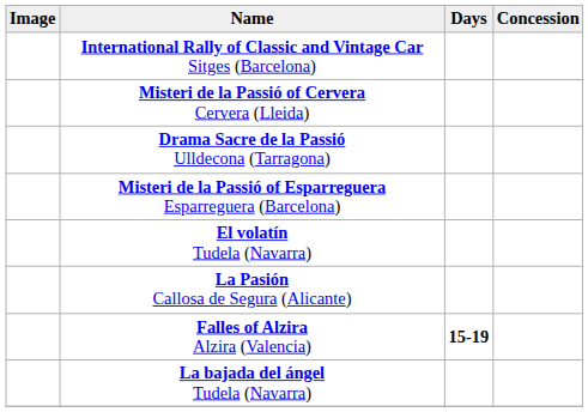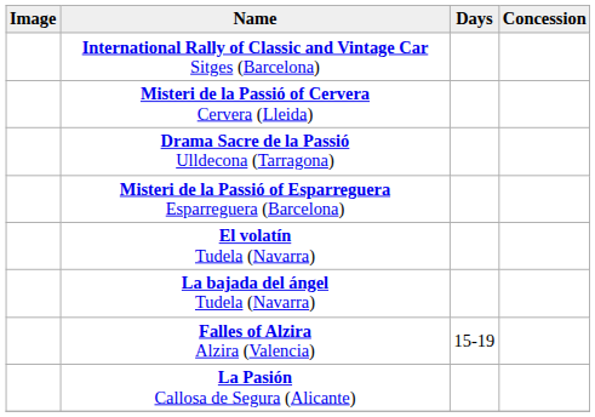 <table style="margin: 1em auto; background:#ffffff;" class="sortable wikitable">
 <tr>
 <th style="background:#efefef;">Image</th>
 <th style="background:#efefef;" width=350 px>Name</th>
 <th style="background:#efefef;">Days</th>
 <th style="background:#efefef;">Concession</th>
 </tr>
 <tr>
 <td></td>
 <td style="text-align: center;"><strong><a href='#'>International Rally of Classic and Vintage Car</a></strong><br><a href='#'>Sitges</a> (<a href='#'>Barcelona</a>)</td>
 <td></td>
 <td></td>
 </tr>
 <tr ------>
 <td></td>
 <td style="text-align: center;"><strong><a href='#'>Misteri de la Passió of Cervera</a></strong><br><a href='#'>Cervera</a> (<a href='#'>Lleida</a>)</td>
 <td></td>
 <td></td>
 </tr>
 <tr ------>
 <td></td>
 <td style="text-align: center;"><strong><a href='#'>Drama Sacre de la Passió</a></strong><br><a href='#'>Ulldecona</a> (<a href='#'>Tarragona</a>)</td>
 <td></td>
 <td></td>
 </tr>
 <tr ------>
 <td></td>
 <td style="text-align: center;"><strong><a href='#'>Misteri de la Passió of Esparreguera</a></strong><br><a href='#'>Esparreguera</a> (<a href='#'>Barcelona</a>)</td>
 <td></td>
 <td></td>
 </tr>
 <tr ------>
 <td></td>
 <td style="text-align: center;"><strong><a href='#'>El volatín</a></strong><br><a href='#'>Tudela</a> (<a href='#'>Navarra</a>)</td>
 <td></td>
 <td></td>
 </tr>
 <tr ------>
 <td></td>
-<td style="text-align: center;"><strong><a href='#'>La Pasión</a></strong><br><a href='#'>Callosa de Segura</a> (<a href='#'>Alicante</a>)</td>
+<td style="text-align: center;"><strong><a href='#'>La bajada del ángel</a></strong><br><a href='#'>Tudela</a> (<a href='#'>Navarra</a>)</td>
 <td></td>
 <td></td>
 </tr>
 <tr ------>
 <td></td>
 <td style="text-align: center;"><strong><a href='#'>Falles of Alzira</a></strong><br><a href='#'>Alzira</a> (<a href='#'>Valencia</a>)</td>
-<td style="text-align: center;"><strong>15-19</strong></td>
+<td style="text-align: center;">15-19</td>
 <td></td>
 </tr>
 <tr ------>
 <td></td>
-<td style="text-align: center;"><strong><a href='#'>La bajada del ángel</a></strong><br><a href='#'>Tudela</a> (<a href='#'>Navarra</a>)</td>
+<td style="text-align: center;"><strong><a href='#'>La Pasión</a></strong><br><a href='#'>Callosa de Segura</a> (<a href='#'>Alicante</a>)</td>
 <td></td>
 <td></td>
 </tr>
 <tr ------>
 </tr>
 </table>
